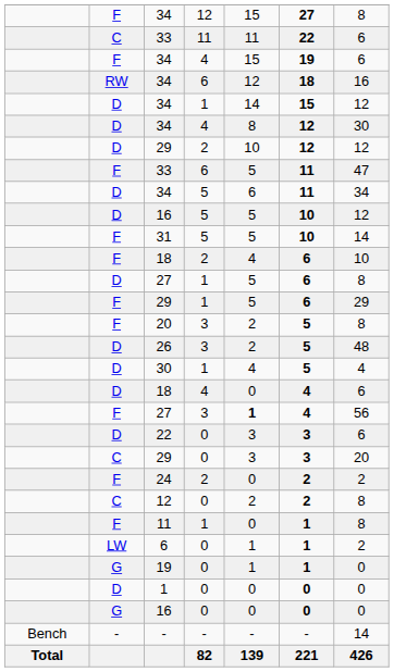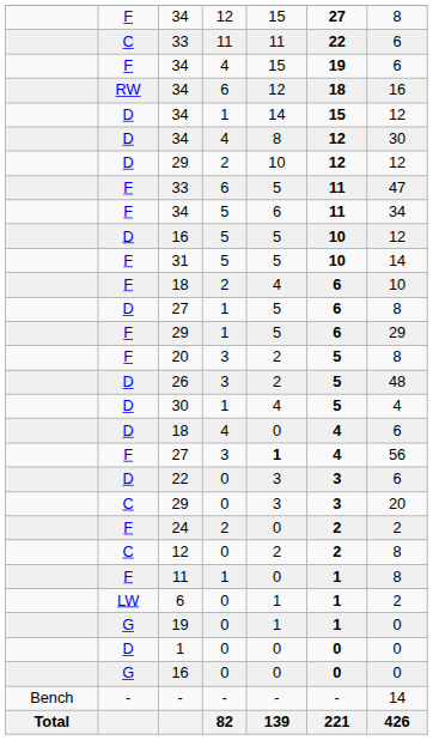 <table class="wikitable sortable" width ="50%">
 <tr align="center">
 </tr>
 <tr align="center" bgcolor="">
 <td></td>
 <td><a href='#'>F</a></td>
 <td>34</td>
 <td>12</td>
 <td>15</td>
 <td><strong>27</strong></td>
 <td>8</td>
 </tr>
 <tr align="center" bgcolor="f0f0f0">
 <td></td>
 <td><a href='#'>C</a></td>
 <td>33</td>
 <td>11</td>
 <td>11</td>
 <td><strong>22</strong></td>
 <td>6</td>
 </tr>
 <tr align="center" bgcolor="">
 <td></td>
 <td><a href='#'>F</a></td>
 <td>34</td>
 <td>4</td>
 <td>15</td>
 <td><strong>19</strong></td>
 <td>6</td>
 </tr>
 <tr align="center" bgcolor="f0f0f0">
 <td></td>
 <td><a href='#'>RW</a></td>
 <td>34</td>
 <td>6</td>
 <td>12</td>
 <td><strong>18</strong></td>
 <td>16</td>
 </tr>
 <tr align="center" bgcolor="">
 <td></td>
 <td><a href='#'>D</a></td>
 <td>34</td>
 <td>1</td>
 <td>14</td>
 <td><strong>15</strong></td>
 <td>12</td>
 </tr>
 <tr align="center" bgcolor="f0f0f0">
 <td></td>
 <td><a href='#'>D</a></td>
 <td>34</td>
 <td>4</td>
 <td>8</td>
 <td><strong>12</strong></td>
 <td>30</td>
 </tr>
 <tr align="center" bgcolor="">
 <td></td>
 <td><a href='#'>D</a></td>
 <td>29</td>
 <td>2</td>
 <td>10</td>
 <td><strong>12</strong></td>
 <td>12</td>
 </tr>
 <tr align="center" bgcolor="f0f0f0">
 <td></td>
 <td><a href='#'>F</a></td>
 <td>33</td>
 <td>6</td>
 <td>5</td>
 <td><strong>11</strong></td>
 <td>47</td>
 </tr>
 <tr align="center" bgcolor="">
 <td></td>
-<td><a href='#'>D</a></td>
+<td><a href='#'>F</a></td>
 <td>34</td>
 <td>5</td>
 <td>6</td>
 <td><strong>11</strong></td>
 <td>34</td>
 </tr>
 <tr align="center" bgcolor="f0f0f0">
 <td></td>
 <td><a href='#'>D</a></td>
 <td>16</td>
 <td>5</td>
 <td>5</td>
 <td><strong>10</strong></td>
 <td>12</td>
 </tr>
 <tr align="center" bgcolor="">
 <td></td>
 <td><a href='#'>F</a></td>
 <td>31</td>
 <td>5</td>
 <td>5</td>
 <td><strong>10</strong></td>
 <td>14</td>
 </tr>
 <tr align="center" bgcolor="f0f0f0">
 <td></td>
 <td><a href='#'>F</a></td>
 <td>18</td>
 <td>2</td>
 <td>4</td>
 <td><strong>6</strong></td>
 <td>10</td>
 </tr>
 <tr align="center" bgcolor="">
 <td></td>
 <td><a href='#'>D</a></td>
 <td>27</td>
 <td>1</td>
 <td>5</td>
 <td><strong>6</strong></td>
 <td>8</td>
 </tr>
 <tr align="center" bgcolor="f0f0f0">
 <td></td>
 <td><a href='#'>F</a></td>
 <td>29</td>
 <td>1</td>
 <td>5</td>
 <td><strong>6</strong></td>
 <td>29</td>
 </tr>
 <tr align="center" bgcolor="">
 <td></td>
 <td><a href='#'>F</a></td>
 <td>20</td>
 <td>3</td>
 <td>2</td>
 <td><strong>5</strong></td>
 <td>8</td>
 </tr>
 <tr align="center" bgcolor="f0f0f0">
 <td></td>
 <td><a href='#'>D</a></td>
 <td>26</td>
 <td>3</td>
 <td>2</td>
 <td><strong>5</strong></td>
 <td>48</td>
 </tr>
 <tr align="center" bgcolor="">
 <td></td>
 <td><a href='#'>D</a></td>
 <td>30</td>
 <td>1</td>
 <td>4</td>
 <td><strong>5</strong></td>
 <td>4</td>
 </tr>
 <tr align="center" bgcolor="f0f0f0">
 <td></td>
 <td><a href='#'>D</a></td>
 <td>18</td>
 <td>4</td>
 <td>0</td>
 <td><strong>4</strong></td>
 <td>6</td>
 </tr>
 <tr align="center" bgcolor="">
 <td></td>
 <td><a href='#'>F</a></td>
 <td>27</td>
 <td>3</td>
 <td><strong>1</strong></td>
 <td><strong>4</strong></td>
 <td>56</td>
 </tr>
 <tr align="center" bgcolor="f0f0f0">
 <td></td>
 <td><a href='#'>D</a></td>
 <td>22</td>
 <td>0</td>
 <td>3</td>
 <td><strong>3</strong></td>
 <td>6</td>
 </tr>
 <tr align="center" bgcolor="">
 <td></td>
 <td><a href='#'>C</a></td>
 <td>29</td>
 <td>0</td>
 <td>3</td>
 <td><strong>3</strong></td>
 <td>20</td>
 </tr>
 <tr align="center" bgcolor="f0f0f0">
 <td></td>
 <td><a href='#'>F</a></td>
 <td>24</td>
 <td>2</td>
 <td>0</td>
 <td><strong>2</strong></td>
 <td>2</td>
 </tr>
 <tr align="center" bgcolor="">
 <td></td>
 <td><a href='#'>C</a></td>
 <td>12</td>
 <td>0</td>
 <td>2</td>
 <td><strong>2</strong></td>
 <td>8</td>
 </tr>
 <tr align="center" bgcolor="f0f0f0">
 <td></td>
 <td><a href='#'>F</a></td>
 <td>11</td>
 <td>1</td>
 <td>0</td>
 <td><strong>1</strong></td>
 <td>8</td>
 </tr>
 <tr align="center" bgcolor="">
 <td></td>
 <td><a href='#'>LW</a></td>
 <td>6</td>
 <td>0</td>
 <td>1</td>
 <td><strong>1</strong></td>
 <td>2</td>
 </tr>
 <tr align="center" bgcolor="f0f0f0">
 <td></td>
 <td><a href='#'>G</a></td>
 <td>19</td>
 <td>0</td>
 <td>1</td>
 <td><strong>1</strong></td>
 <td>0</td>
 </tr>
 <tr align="center" bgcolor="">
 <td></td>
 <td><a href='#'>D</a></td>
 <td>1</td>
 <td>0</td>
 <td>0</td>
 <td><strong>0</strong></td>
 <td>0</td>
 </tr>
 <tr align="center" bgcolor="f0f0f0">
 <td></td>
 <td><a href='#'>G</a></td>
 <td>16</td>
 <td>0</td>
 <td>0</td>
 <td><strong>0</strong></td>
 <td>0</td>
 </tr>
 <tr align="center" bgcolor="">
 <td>Bench</td>
 <td>-</td>
 <td>-</td>
 <td>-</td>
 <td>-</td>
 <td>-</td>
 <td>14</td>
 </tr>
 <tr>
 <th>Total</th>
 <th></th>
 <th></th>
 <th>82</th>
 <th>139</th>
 <th>221</th>
 <th>426</th>
 </tr>
 </table>
